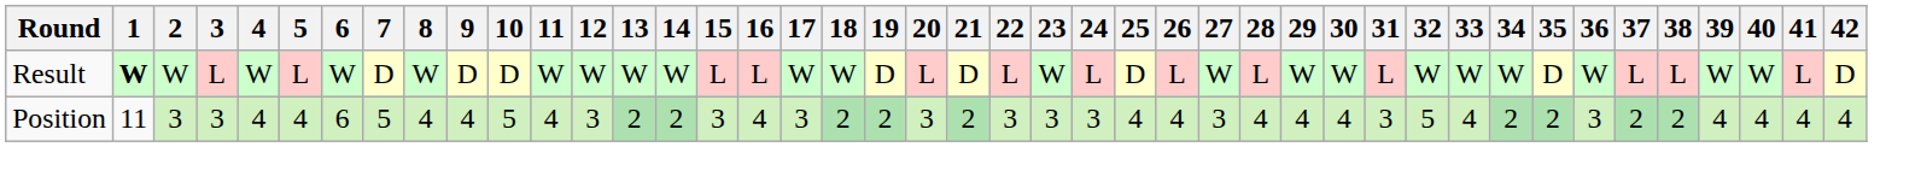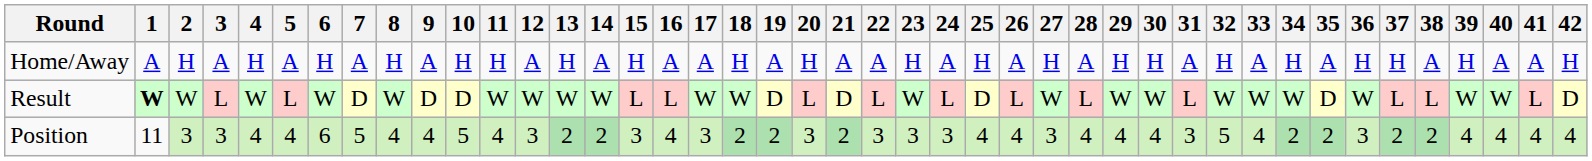 <table class=wikitable style="font-size: 100% align=center">
 <tr align=center>
 <th>Round</th>
 <th width="16">1</th>
 <th width="16">2</th>
 <th width="16">3</th>
 <th width="16">4</th>
 <th width="16">5</th>
 <th width="16">6</th>
 <th width="16">7</th>
 <th width="16">8</th>
 <th width="16">9</th>
 <th width="16">10</th>
 <th width="16">11</th>
 <th width="16">12</th>
 <th width="16">13</th>
 <th width="16">14</th>
 <th width="16">15</th>
 <th width="16">16</th>
 <th width="16">17</th>
 <th width="16">18</th>
 <th width="16">19</th>
 <th width="16">20</th>
 <th width="16">21</th>
 <th width="16">22</th>
 <th width="16">23</th>
 <th width="16">24</th>
 <th width="16">25</th>
 <th width="16">26</th>
 <th width="16">27</th>
 <th width="16">28</th>
 <th width="16">29</th>
 <th width="16">30</th>
 <th width="16">31</th>
 <th width="16">32</th>
 <th width="16">33</th>
 <th width="16">34</th>
 <th width="16">35</th>
 <th width="16">36</th>
 <th width="16">37</th>
 <th width="16">38</th>
 <th width="16">39</th>
 <th width="16">40</th>
 <th width="16">41</th>
 <th width="16">42</th>
+</tr>
+<tr align=center>
+<td align=left>Home/Away</td>
+<td><a href='#'>A</a></td>
+<td><a href='#'>H</a></td>
+<td><a href='#'>A</a></td>
+<td><a href='#'>H</a></td>
+<td><a href='#'>A</a></td>
+<td><a href='#'>H</a></td>
+<td><a href='#'>A</a></td>
+<td><a href='#'>H</a></td>
+<td><a href='#'>A</a></td>
+<td><a href='#'>H</a></td>
+<td><a href='#'>H</a></td>
+<td><a href='#'>A</a></td>
+<td><a href='#'>H</a></td>
+<td><a href='#'>A</a></td>
+<td><a href='#'>H</a></td>
+<td><a href='#'>A</a></td>
+<td><a href='#'>A</a></td>
+<td><a href='#'>H</a></td>
+<td><a href='#'>A</a></td>
+<td><a href='#'>H</a></td>
+<td><a href='#'>A</a></td>
+<td><a href='#'>A</a></td>
+<td><a href='#'>H</a></td>
+<td><a href='#'>A</a></td>
+<td><a href='#'>H</a></td>
+<td><a href='#'>A</a></td>
+<td><a href='#'>H</a></td>
+<td><a href='#'>A</a></td>
+<td><a href='#'>H</a></td>
+<td><a href='#'>H</a></td>
+<td><a href='#'>A</a></td>
+<td><a href='#'>H</a></td>
+<td><a href='#'>A</a></td>
+<td><a href='#'>H</a></td>
+<td><a href='#'>A</a></td>
+<td><a href='#'>H</a></td>
+<td><a href='#'>H</a></td>
+<td><a href='#'>A</a></td>
+<td><a href='#'>H</a></td>
+<td><a href='#'>A</a></td>
+<td><a href='#'>A</a></td>
+<td><a href='#'>H</a></td>
 </tr>
 <tr align=center>
 <td align=left>Result</td>
 <td style="background:#ccffcc"><strong>W</strong></td>
 <td style="background:#ccffcc">W</td>
 <td style="background:#ffcccc">L</td>
 <td style="background:#ccffcc">W</td>
 <td style="background:#ffcccc">L</td>
 <td style="background:#ccffcc">W</td>
 <td style="background:#ffffcc">D</td>
 <td style="background:#ccffcc">W</td>
 <td style="background:#ffffcc">D</td>
 <td style="background:#ffffcc">D</td>
 <td style="background:#ccffcc">W</td>
 <td style="background:#ccffcc">W</td>
 <td style="background:#ccffcc">W</td>
 <td style="background:#ccffcc">W</td>
 <td style="background:#ffcccc">L</td>
 <td style="background:#ffcccc">L</td>
 <td style="background:#ccffcc">W</td>
 <td style="background:#ccffcc">W</td>
 <td style="background:#ffffcc">D</td>
 <td style="background:#ffcccc">L</td>
 <td style="background:#ffffcc">D</td>
 <td style="background:#ffcccc">L</td>
 <td style="background:#ccffcc">W</td>
 <td style="background:#ffcccc">L</td>
 <td style="background:#ffffcc">D</td>
 <td style="background:#ffcccc">L</td>
 <td style="background:#ccffcc">W</td>
 <td style="background:#ffcccc">L</td>
 <td style="background:#ccffcc">W</td>
 <td style="background:#ccffcc">W</td>
 <td style="background:#ffcccc">L</td>
 <td style="background:#ccffcc">W</td>
 <td style="background:#ccffcc">W</td>
 <td style="background:#ccffcc">W</td>
 <td style="background:#ffffcc">D</td>
 <td style="background:#ccffcc">W</td>
 <td style="background:#ffcccc">L</td>
 <td style="background:#ffcccc">L</td>
 <td style="background:#ccffcc">W</td>
 <td style="background:#ccffcc">W</td>
 <td style="background:#ffcccc">L</td>
 <td style="background:#ffffcc">D</td>
 </tr>
 <tr align=center>
 <td align=left>Position</td>
 <td>11</td>
 <td style="background:#D0F0C0">3</td>
 <td style="background:#D0F0C0">3</td>
 <td style="background:#D0F0C0">4</td>
 <td style="background:#D0F0C0">4</td>
 <td style="background:#D0F0C0">6</td>
 <td style="background:#D0F0C0">5</td>
 <td style="background:#D0F0C0">4</td>
 <td style="background:#D0F0C0">4</td>
 <td style="background:#D0F0C0">5</td>
 <td style="background:#D0F0C0">4</td>
 <td style="background:#D0F0C0">3</td>
 <td style="background:#ACE1AF">2</td>
 <td style="background:#ACE1AF">2</td>
 <td style="background:#D0F0C0">3</td>
 <td style="background:#D0F0C0">4</td>
 <td style="background:#D0F0C0">3</td>
 <td style="background:#ACE1AF">2</td>
 <td style="background:#ACE1AF">2</td>
 <td style="background:#D0F0C0">3</td>
 <td style="background:#ACE1AF">2</td>
 <td style="background:#D0F0C0">3</td>
 <td style="background:#D0F0C0">3</td>
 <td style="background:#D0F0C0">3</td>
 <td style="background:#D0F0C0">4</td>
 <td style="background:#D0F0C0">4</td>
 <td style="background:#D0F0C0">3</td>
 <td style="background:#D0F0C0">4</td>
 <td style="background:#D0F0C0">4</td>
 <td style="background:#D0F0C0">4</td>
 <td style="background:#D0F0C0">3</td>
 <td style="background:#D0F0C0">5</td>
 <td style="background:#D0F0C0">4</td>
 <td style="background:#ACE1AF">2</td>
 <td style="background:#ACE1AF">2</td>
 <td style="background:#D0F0C0">3</td>
 <td style="background:#ACE1AF">2</td>
 <td style="background:#ACE1AF">2</td>
 <td style="background:#D0F0C0">4</td>
 <td style="background:#D0F0C0">4</td>
 <td style="background:#D0F0C0">4</td>
 <td style="background:#D0F0C0">4</td>
 </tr>
 </table>
